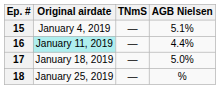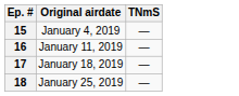 <table class="wikitable" style="text-align:center;">
 <tr>
 <th>Ep. #</th>
 <th>Original airdate</th>
 <th>TNmS<br></th>
-<th>AGB Nielsen<br></th>
 </tr>
 <tr>
 <th>15</th>
 <td>January 4, 2019</td>
 <td>—</td>
-<td>5.1%</td>
 </tr>
 <tr>
 <th>16</th>
-<td style="background: paleturquoise;">January 11, 2019</td>
+<td>January 11, 2019</td>
 <td>—</td>
-<td>4.4%</td>
 </tr>
 <tr>
 <th>17</th>
 <td>January 18, 2019</td>
 <td>—</td>
-<td>5.0%</td>
 </tr>
 <tr>
 <th>18</th>
 <td>January 25, 2019</td>
 <td>—</td>
-<td>%</td>
 </tr>
 </table>
